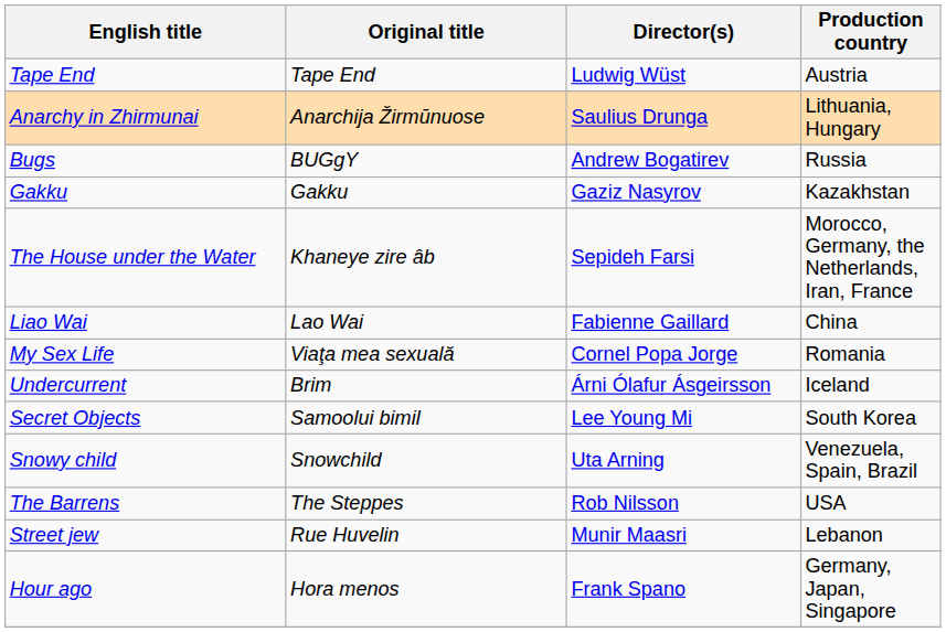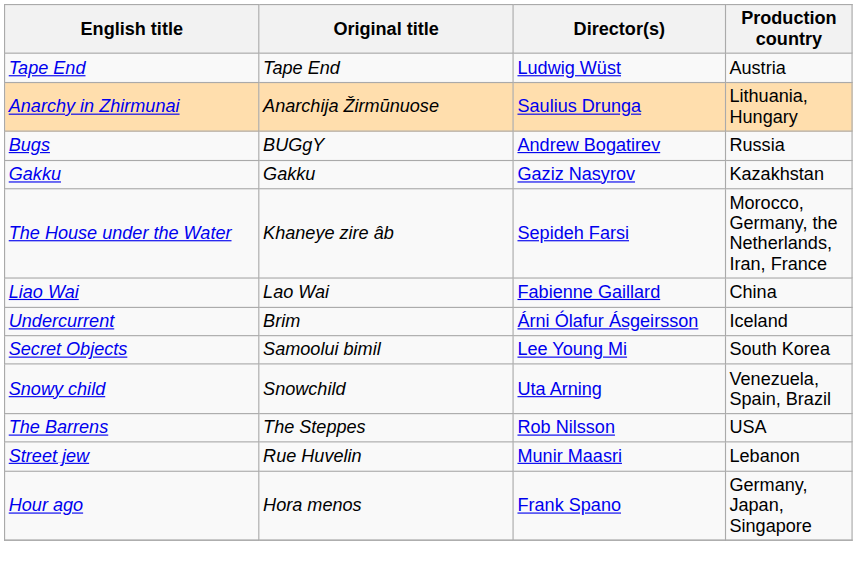 <table class="sortable wikitable" width="85%" cellpadding="5">
 <tr>
 <th width="30%">English title</th>
 <th width="30%">Original title</th>
 <th width="25%">Director(s)</th>
 <th width="15%">Production country</th>
 </tr>
 <tr>
 <td><em><a href='#'>Tape End</a></em></td>
 <td><em>Tape End</em></td>
 <td><a href='#'>Ludwig Wüst</a></td>
 <td>Austria</td>
 </tr>
 <tr style="background:#FFDEAD;">
 <td><em><a href='#'>Anarchy in Zhirmunai</a></em></td>
 <td><em>Anarchija Žirmūnuose</em></td>
 <td><a href='#'>Saulius Drunga</a></td>
 <td>Lithuania, Hungary</td>
 </tr>
 <tr>
 <td><em><a href='#'>Bugs</a></em></td>
 <td><em>BUGgY</em></td>
 <td><a href='#'>Andrew Bogatirev</a></td>
 <td>Russia</td>
 </tr>
 <tr>
 <td><em><a href='#'>Gakku</a></em></td>
 <td><em>Gakku</em></td>
 <td><a href='#'>Gaziz Nasyrov</a></td>
 <td>Kazakhstan</td>
 </tr>
 <tr>
 <td><em><a href='#'>The House under the Water</a></em></td>
 <td><em>Khaneye zire âb</em></td>
 <td><a href='#'>Sepideh Farsi</a></td>
 <td>Morocco, Germany, the Netherlands, Iran, France</td>
 </tr>
 <tr>
 <td><em><a href='#'>Liao Wai</a></em></td>
 <td><em>Lao Wai</em></td>
 <td><a href='#'>Fabienne Gaillard</a></td>
 <td>China</td>
 </tr>
 <tr>
-<td><em><a href='#'>My Sex Life</a></em></td>
-<td><em>Viaţa mea sexuală</em></td>
-<td><a href='#'>Cornel Popa Jorge</a></td>
-<td>Romania</td>
-</tr>
-<tr>
 <td><em><a href='#'>Undercurrent</a></em></td>
 <td><em>Brim</em></td>
 <td><a href='#'>Árni Ólafur Ásgeirsson</a></td>
 <td>Iceland</td>
 </tr>
 <tr>
 <td><em><a href='#'>Secret Objects</a></em></td>
 <td><em>Samoolui bimil</em></td>
 <td><a href='#'>Lee Young Mi</a></td>
 <td>South Korea</td>
 </tr>
 <tr>
 <td><em><a href='#'>Snowy child</a></em></td>
 <td><em>Snowchild</em></td>
 <td><a href='#'>Uta Arning</a></td>
 <td>Venezuela, Spain, Brazil</td>
 </tr>
 <tr>
 <td><em><a href='#'>The Barrens</a></em></td>
 <td><em>The Steppes</em></td>
 <td><a href='#'>Rob Nilsson</a></td>
 <td>USA</td>
 </tr>
 <tr>
 <td><em><a href='#'>Street jew</a></em></td>
 <td><em>Rue Huvelin</em></td>
 <td><a href='#'>Munir Maasri</a></td>
 <td>Lebanon</td>
 </tr>
 <tr>
 <td><em><a href='#'>Hour ago</a></em></td>
 <td><em>Hora menos</em></td>
 <td><a href='#'>Frank Spano</a></td>
 <td>Germany, Japan, Singapore</td>
 </tr>
 <tr>
 </tr>
 </table>
